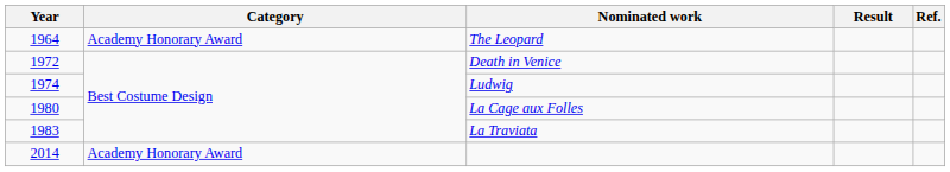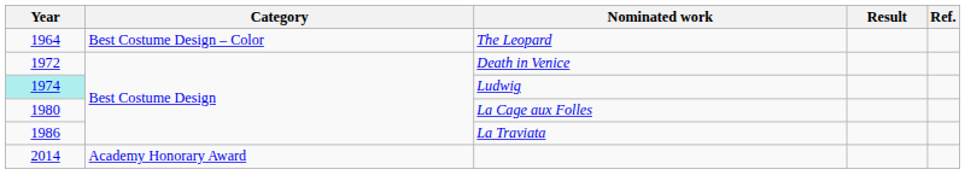 <table class=wikitable>
 <tr>
 <th scope="col" style="width:5em;">Year</th>
 <th scope="col" style="width:26em;">Category</th>
 <th scope="col" style="width:25em;">Nominated work</th>
 <th scope="col" style="width:5em;">Result</th>
 <th>Ref.</th>
 </tr>
 <tr>
 <td style="text-align:center;"><a href='#'>1964</a></td>
-<td><a href='#'>Academy Honorary Award</a></td>
+<td><a href='#'>Best Costume Design – Color</a></td>
 <td><em><a href='#'>The Leopard</a></em></td>
 <td></td>
 <td style="text-align:center;"></td>
 </tr>
 <tr>
 <td style="text-align:center;"><a href='#'>1972</a></td>
 <td rowspan="4"><a href='#'>Best Costume Design</a></td>
 <td><em><a href='#'>Death in Venice</a></em></td>
 <td></td>
 <td style="text-align:center;"></td>
 </tr>
 <tr>
-<td style="text-align:center;"><a href='#'>1974</a></td>
+<td style="background: paleturquoise; text-align:center;"><a href='#'>1974</a></td>
 <td><em><a href='#'>Ludwig</a></em></td>
 <td></td>
 <td style="text-align:center;"></td>
 </tr>
 <tr>
 <td style="text-align:center;"><a href='#'>1980</a></td>
 <td><em><a href='#'>La Cage aux Folles</a></em></td>
 <td></td>
 <td style="text-align:center;"></td>
 </tr>
 <tr>
-<td style="text-align:center;"><a href='#'>1983</a></td>
+<td style="text-align:center;"><a href='#'>1986</a></td>
 <td><em><a href='#'>La Traviata</a></em></td>
 <td></td>
 <td style="text-align:center;"></td>
 </tr>
 <tr>
 <td style="text-align:center;"><a href='#'>2014</a></td>
 <td><a href='#'>Academy Honorary Award</a></td>
 <td></td>
 <td></td>
 <td style="text-align:center;"></td>
 </tr>
 </table>
